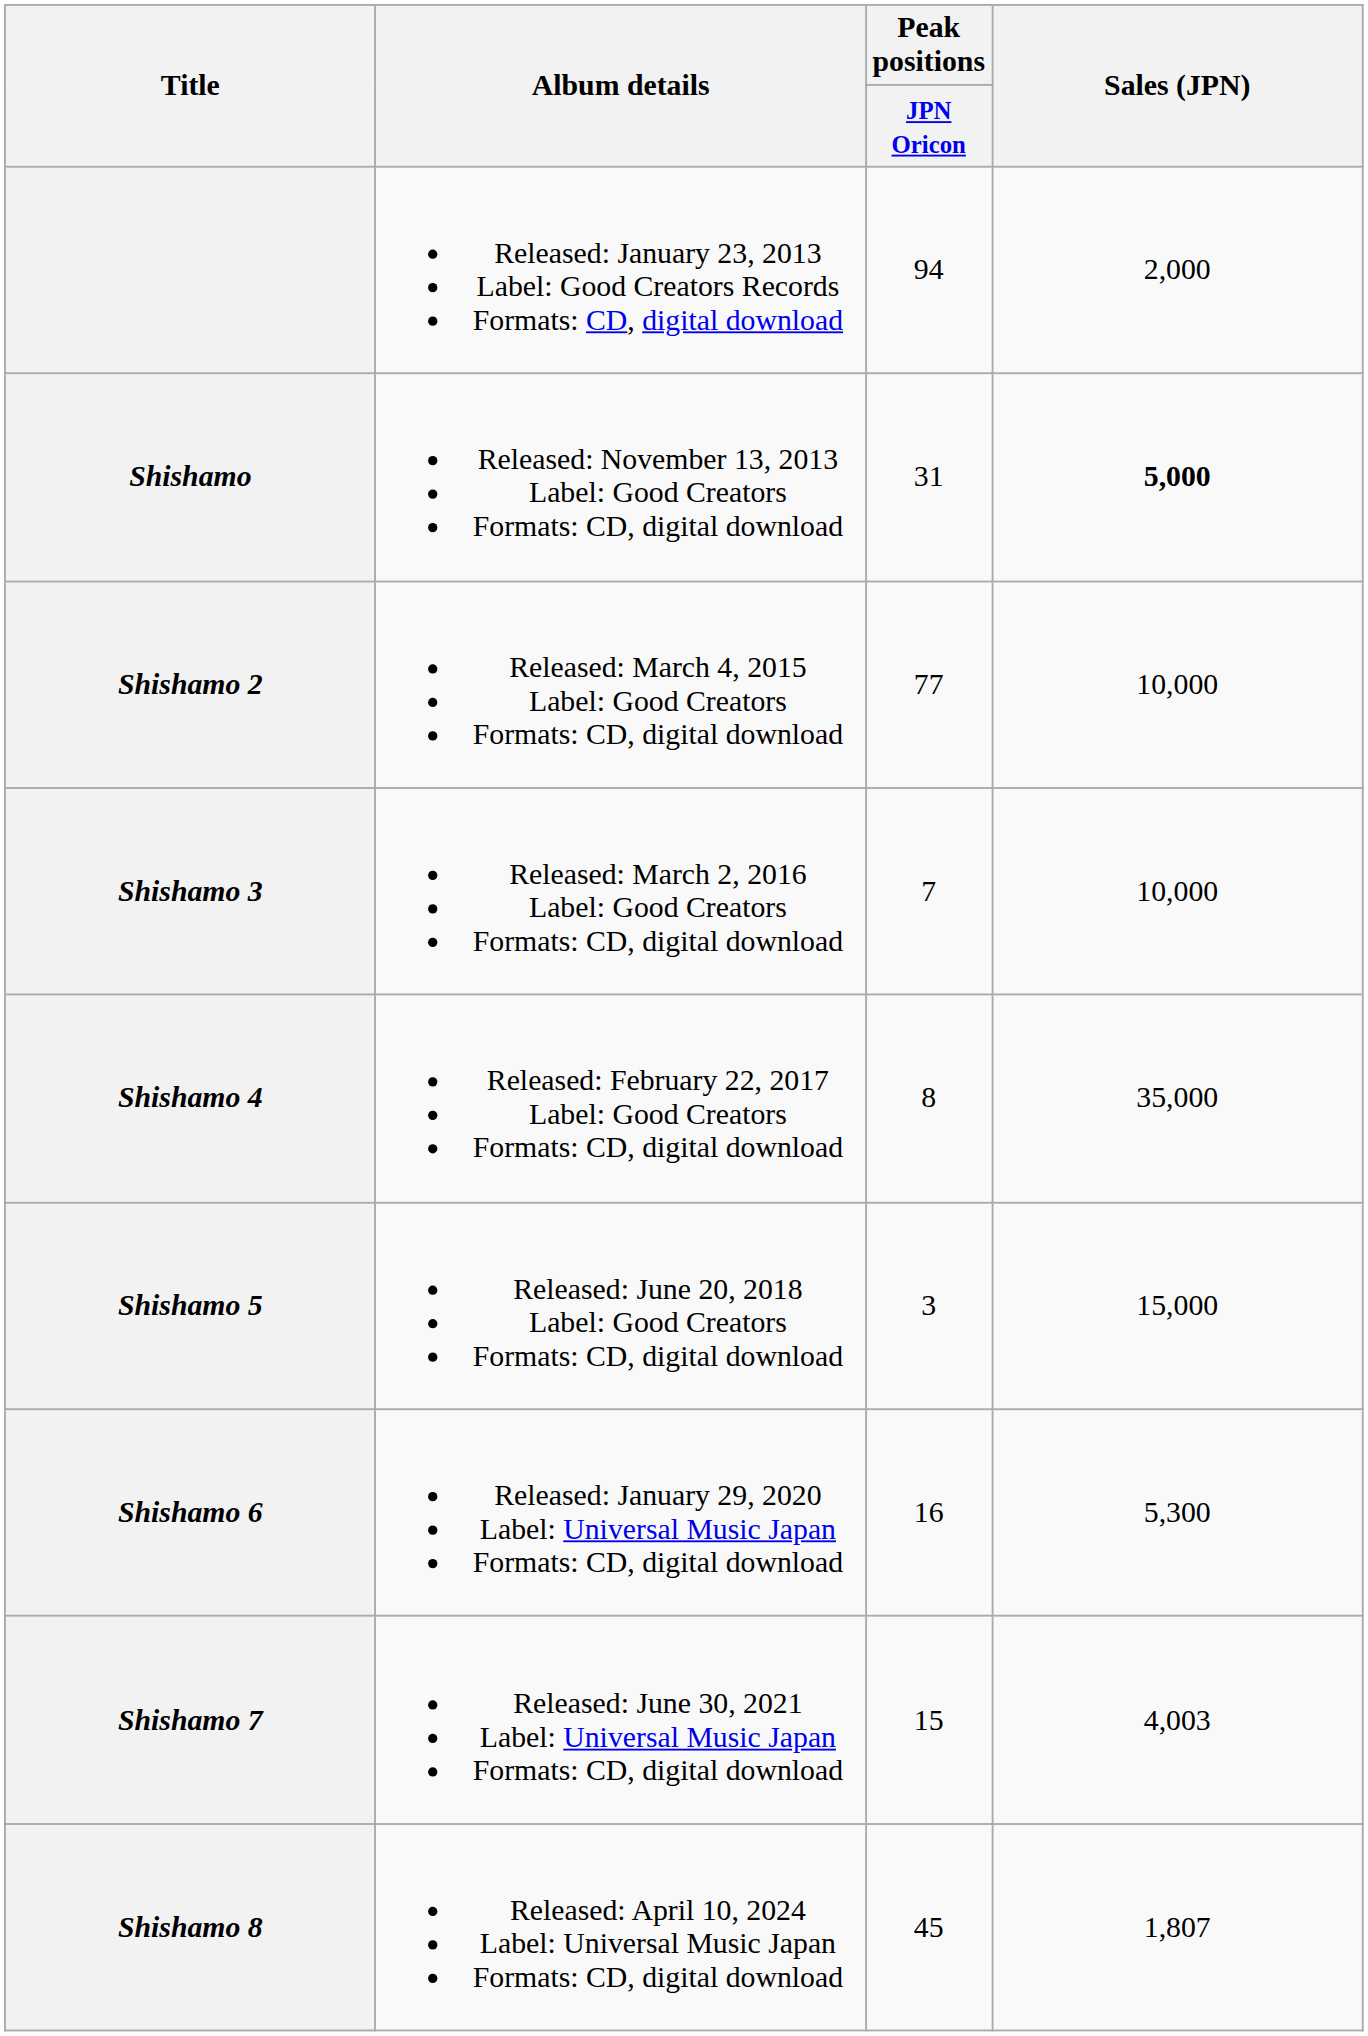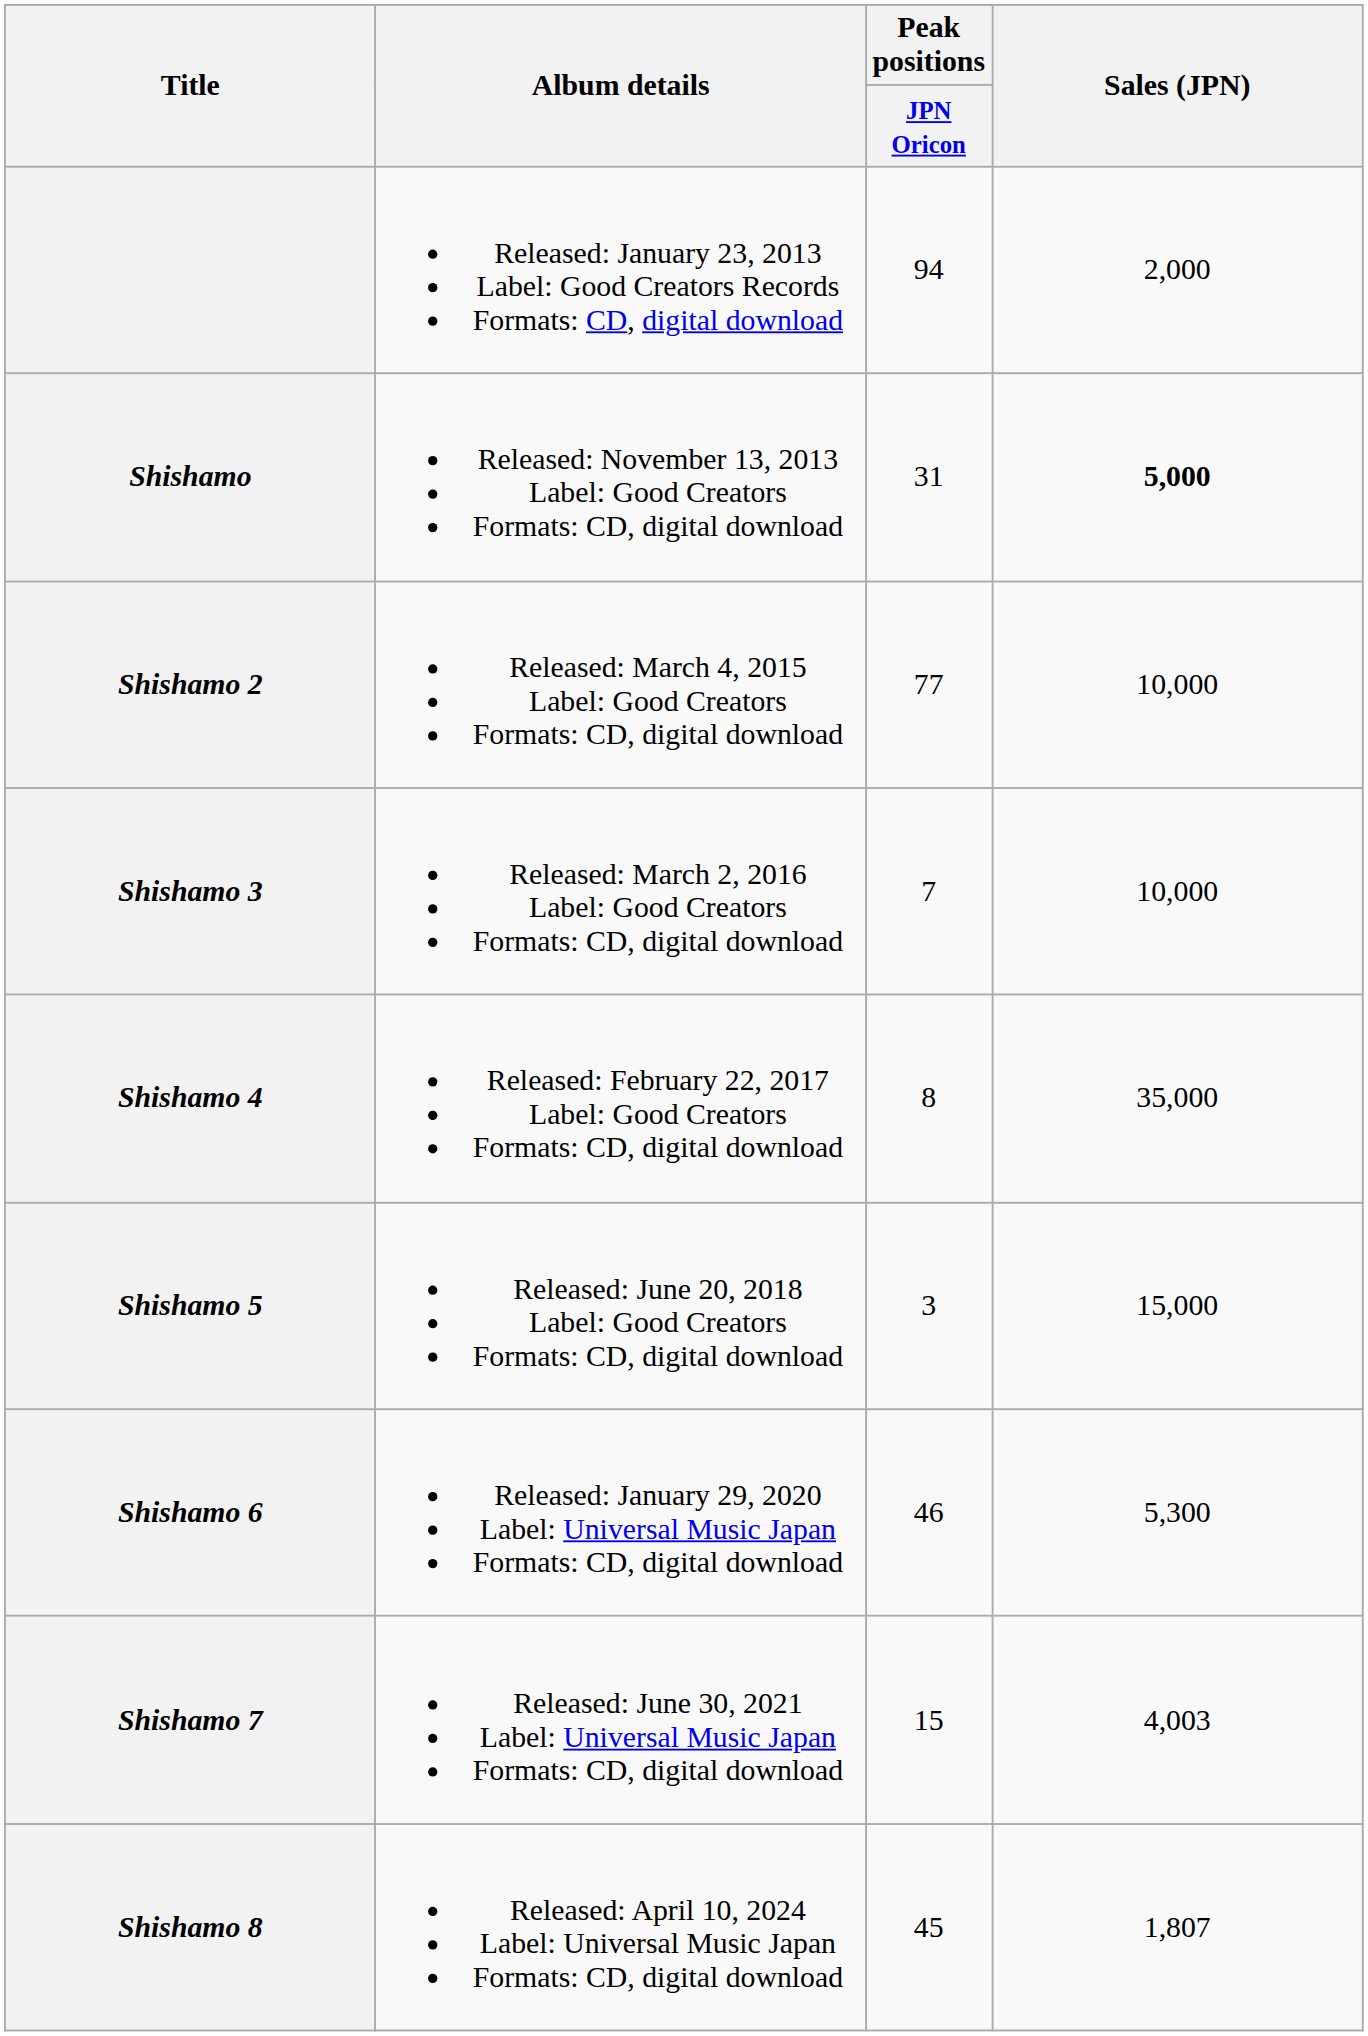 <table class="wikitable plainrowheaders" style="text-align:center;">
 <tr>
 <th style="width:12em;" rowspan="2">Title</th>
 <th style="width:16em;" rowspan="2">Album details</th>
 <th colspan="1">Peak positions</th>
 <th style="width:12em;" rowspan="2">Sales (JPN)</th>
 </tr>
 <tr>
 <th style="width:2.5em;"><small><a href='#'>JPN<br>Oricon</a></small><br></th>
 </tr>
 <tr>
 <th scope="row"></th>
 <td><br><ul><li>Released: January 23, 2013 </li><li>Label: Good Creators Records</li><li>Formats: <a href='#'>CD</a>, <a href='#'>digital download</a></li></ul></td>
 <td>94</td>
 <td>2,000</td>
 </tr>
 <tr>
 <th scope="row"><em>Shishamo</em></th>
 <td><br><ul><li>Released: November 13, 2013 </li><li>Label: Good Creators</li><li>Formats: CD, digital download</li></ul></td>
 <td>31</td>
 <td><strong>5,000</strong></td>
 </tr>
 <tr>
 <th scope="row"><em>Shishamo 2</em></th>
 <td><br><ul><li>Released: March 4, 2015 </li><li>Label: Good Creators</li><li>Formats: CD, digital download</li></ul></td>
 <td>77</td>
 <td>10,000</td>
 </tr>
 <tr>
 <th scope="row"><em>Shishamo 3</em></th>
 <td><br><ul><li>Released: March 2, 2016 </li><li>Label: Good Creators</li><li>Formats: CD, digital download</li></ul></td>
 <td>7</td>
 <td>10,000</td>
 </tr>
 <tr>
 <th scope="row"><em>Shishamo 4</em></th>
 <td><br><ul><li>Released: February 22, 2017 </li><li>Label: Good Creators</li><li>Formats: CD, digital download</li></ul></td>
 <td>8</td>
 <td>35,000</td>
 </tr>
 <tr>
 <th scope="row"><em>Shishamo 5</em></th>
 <td><br><ul><li>Released: June 20, 2018 </li><li>Label: Good Creators</li><li>Formats: CD, digital download</li></ul></td>
 <td>3</td>
 <td>15,000</td>
 </tr>
 <tr>
 <th scope="row"><em>Shishamo 6</em></th>
 <td><br><ul><li>Released: January 29, 2020 </li><li>Label: <a href='#'>Universal Music Japan</a></li><li>Formats: CD, digital download</li></ul></td>
-<td>16</td>
+<td>46</td>
 <td>5,300</td>
 </tr>
 <tr>
 <th scope="row"><em>Shishamo 7</em></th>
 <td><br><ul><li>Released: June 30, 2021 </li><li>Label: <a href='#'>Universal Music Japan</a></li><li>Formats: CD, digital download</li></ul></td>
 <td>15</td>
 <td>4,003</td>
 </tr>
 <tr>
 <th scope="row"><em>Shishamo 8</em></th>
 <td><br><ul><li>Released: April 10, 2024 </li><li>Label: Universal Music Japan</li><li>Formats: CD, digital download</li></ul></td>
 <td>45</td>
 <td>1,807</td>
 </tr>
 </table>
